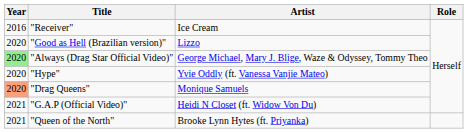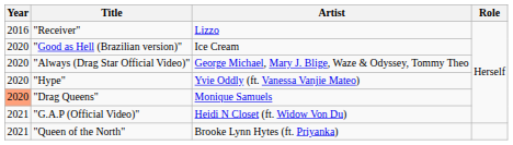 <table class="wikitable">
 <tr>
 <th>Year</th>
 <th>Title</th>
 <th>Artist</th>
 <th>Role</th>
 </tr>
 <tr>
 <td>2016</td>
 <td>"Receiver"</td>
-<td>Ice Cream</td>
+<td><a href='#'>Lizzo</a></td>
 <td rowspan="6">Herself</td>
 </tr>
 <tr>
 <td>2020</td>
 <td>"<a href='#'>Good as Hell</a> (Brazilian version)"</td>
-<td><a href='#'>Lizzo</a></td>
+<td>Ice Cream</td>
 </tr>
 <tr>
-<td style="background: lightgreen;">2020</td>
+<td>2020</td>
 <td>"Always (Drag Star Official Video)"</td>
 <td><a href='#'>George Michael</a>, <a href='#'>Mary J. Blige</a>, Waze & Odyssey, Tommy Theo</td>
 </tr>
 <tr>
 <td>2020</td>
 <td>"Hype"</td>
 <td><a href='#'>Yvie Oddly</a> (ft. <a href='#'>Vanessa Vanjie Mateo</a>)</td>
 </tr>
 <tr>
 <td style="background: lightsalmon;">2020</td>
 <td>"Drag Queens"</td>
 <td><a href='#'>Monique Samuels</a></td>
 </tr>
 <tr>
 <td>2021</td>
 <td>"G.A.P (Official Video)"</td>
 <td><a href='#'>Heidi N Closet</a> (ft. <a href='#'>Widow Von Du</a>)</td>
 </tr>
 <tr>
 <td>2021</td>
 <td>"Queen of the North"</td>
 <td>Brooke Lynn Hytes (ft. <a href='#'>Priyanka</a>)</td>
 </tr>
 </table>
